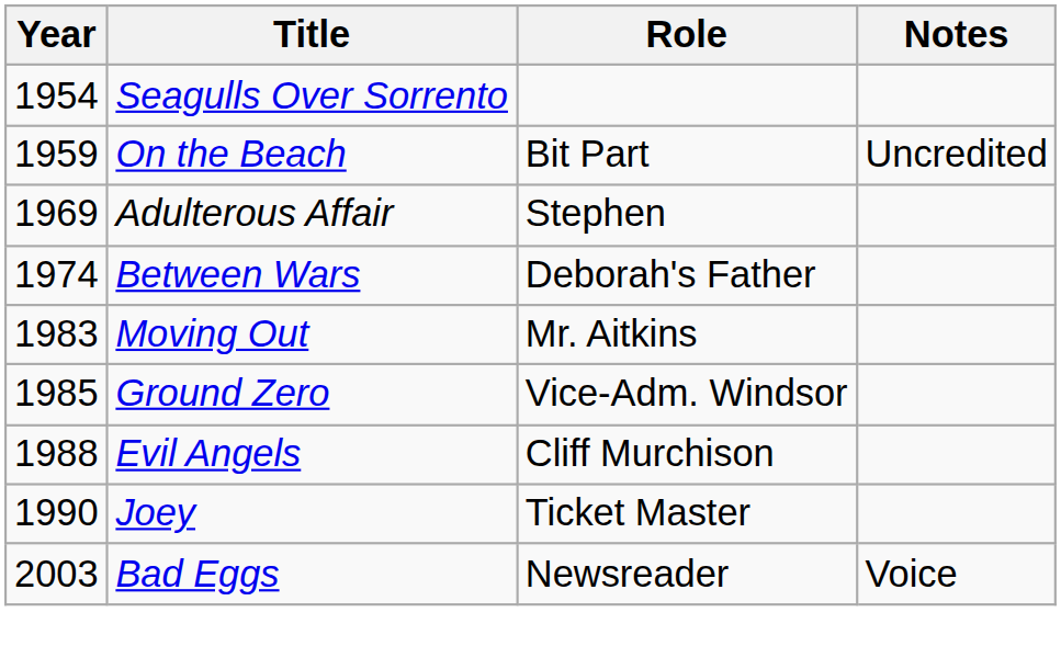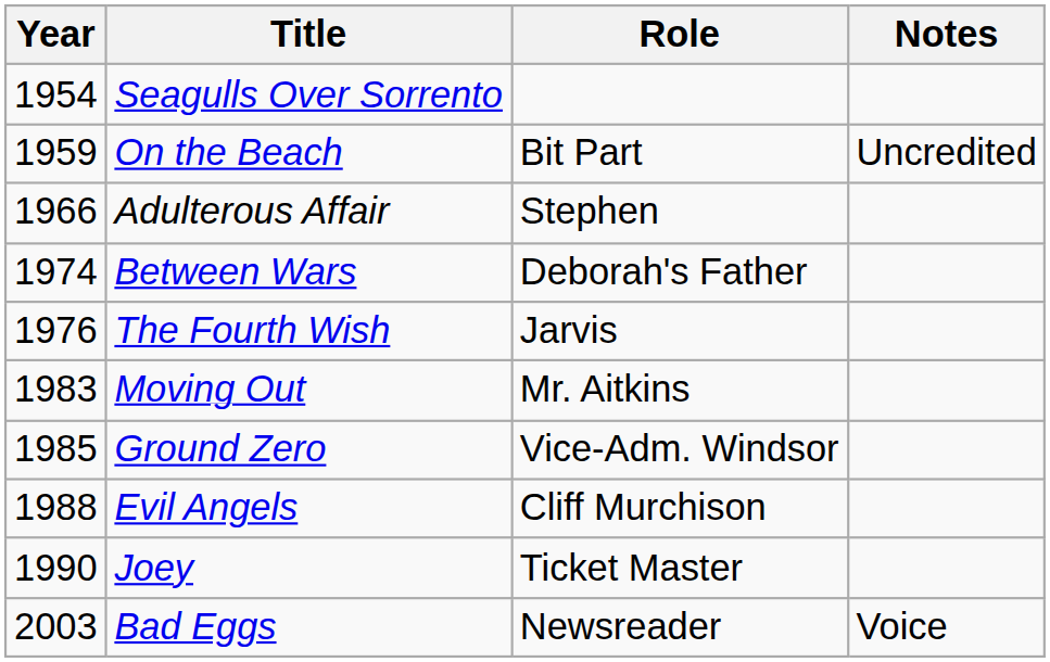 <table class="wikitable">
 <tr>
 <th>Year</th>
 <th>Title</th>
 <th>Role</th>
 <th>Notes</th>
 </tr>
 <tr>
 <td>1954</td>
 <td><em><a href='#'>Seagulls Over Sorrento</a></em></td>
 <td></td>
 <td></td>
 </tr>
 <tr>
 <td>1959</td>
 <td><em><a href='#'>On the Beach</a></em></td>
 <td>Bit Part</td>
 <td>Uncredited</td>
 </tr>
 <tr>
-<td>1969</td>
+<td>1966</td>
 <td><em>Adulterous Affair</em></td>
 <td>Stephen</td>
 <td></td>
 </tr>
 <tr>
 <td>1974</td>
 <td><em><a href='#'>Between Wars</a></em></td>
 <td>Deborah's Father</td>
+<td></td>
+</tr>
+<tr>
+<td>1976</td>
+<td><em><a href='#'>The Fourth Wish</a></em></td>
+<td>Jarvis</td>
 <td></td>
 </tr>
 <tr>
 <td>1983</td>
 <td><em><a href='#'>Moving Out</a></em></td>
 <td>Mr. Aitkins</td>
 <td></td>
 </tr>
 <tr>
 <td>1985</td>
 <td><em><a href='#'>Ground Zero</a></em></td>
 <td>Vice-Adm. Windsor</td>
 <td></td>
 </tr>
 <tr>
 <td>1988</td>
 <td><em><a href='#'>Evil Angels</a></em></td>
 <td>Cliff Murchison</td>
 <td></td>
 </tr>
 <tr>
 <td>1990</td>
 <td><em><a href='#'>Joey</a></em></td>
 <td>Ticket Master</td>
 <td></td>
 </tr>
 <tr>
 <td>2003</td>
 <td><em><a href='#'>Bad Eggs</a></em></td>
 <td>Newsreader</td>
 <td>Voice</td>
 </tr>
 </table>
